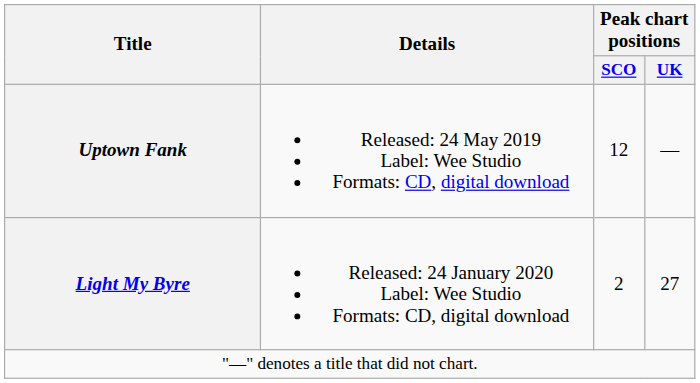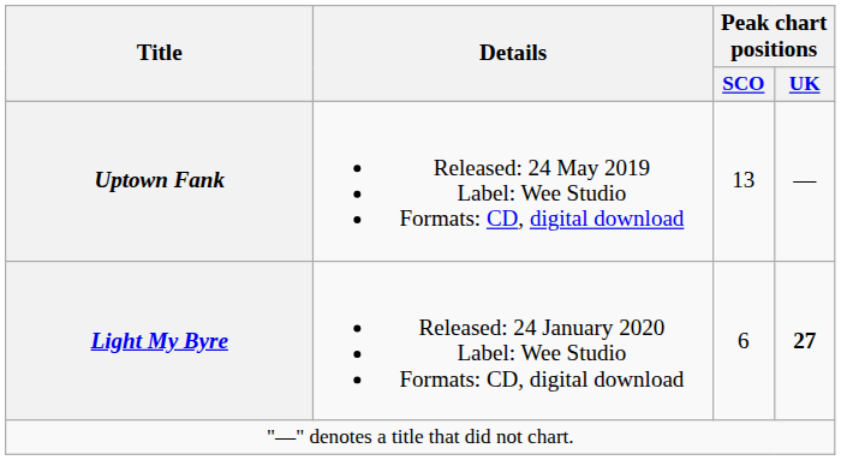 <table class="wikitable plainrowheaders" style="text-align:center;">
 <tr>
 <th scope="col" rowspan="2" style="width:13em;">Title</th>
 <th scope="col" rowspan="2" style="width:17em;">Details</th>
 <th scope="col" colspan="2">Peak chart positions</th>
 </tr>
 <tr>
 <th style="width:2.5em;font-size:90%"><a href='#'>SCO</a></th>
 <th style="width:2.5em;font-size:90%"><a href='#'>UK</a><br></th>
 </tr>
 <tr>
 <th scope="row"><em>Uptown Fank</em></th>
 <td><br><ul><li>Released: 24 May 2019</li><li>Label: Wee Studio</li><li>Formats: <a href='#'>CD</a>, <a href='#'>digital download</a></li></ul></td>
-<td>12</td>
+<td>13</td>
 <td>—</td>
 </tr>
 <tr>
 <th scope="row"><em><a href='#'>Light My Byre</a></em></th>
 <td><br><ul><li>Released: 24 January 2020</li><li>Label: Wee Studio</li><li>Formats: CD, digital download</li></ul></td>
-<td>2</td>
-<td>27</td>
+<td>6</td>
+<td><strong>27</strong></td>
 </tr>
 <tr>
 <td colspan="9" style="font-size:90%">"—" denotes a title that did not chart.</td>
 </tr>
 </table>
